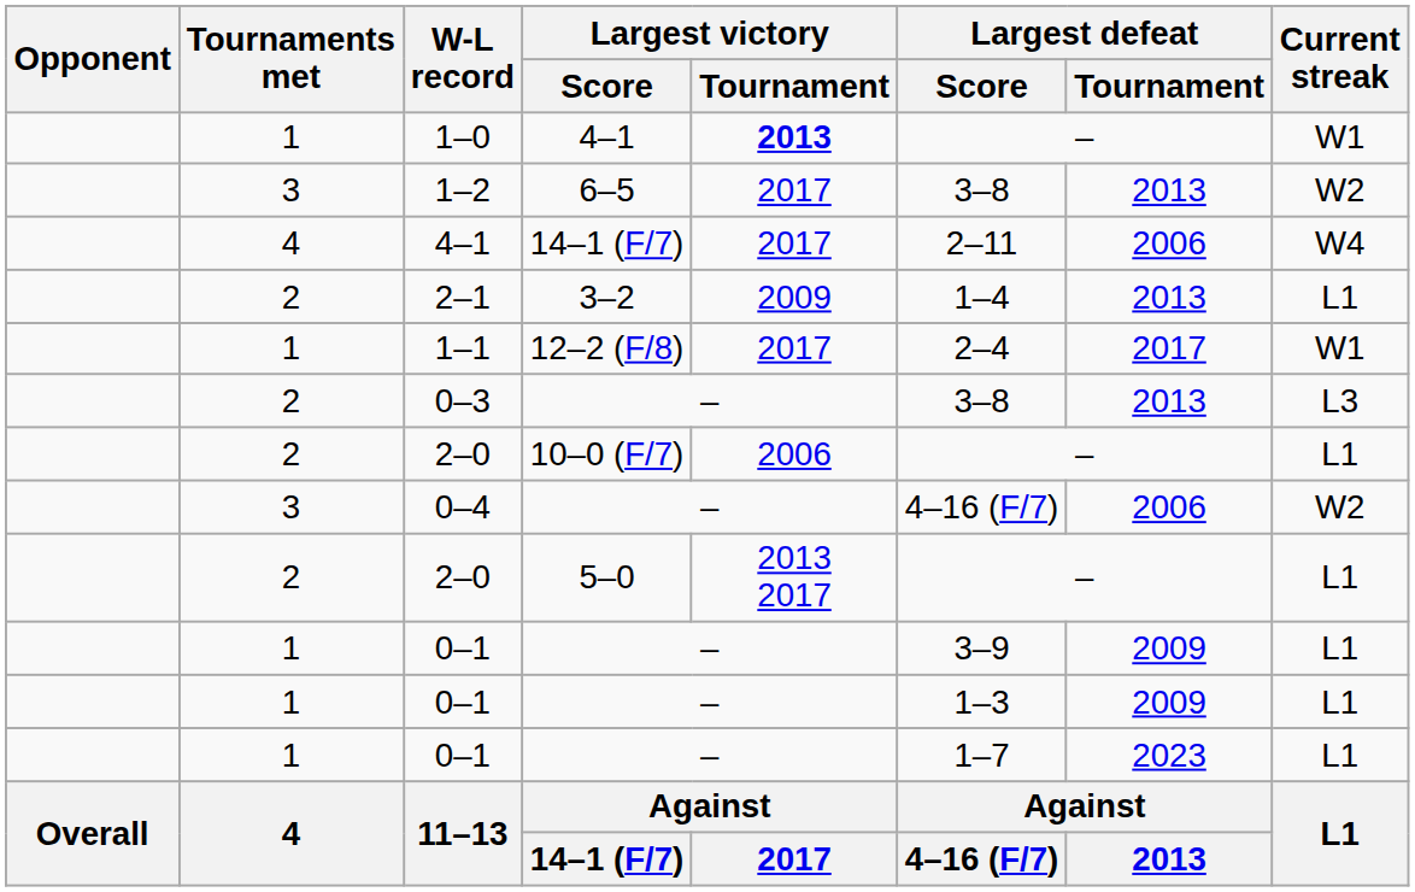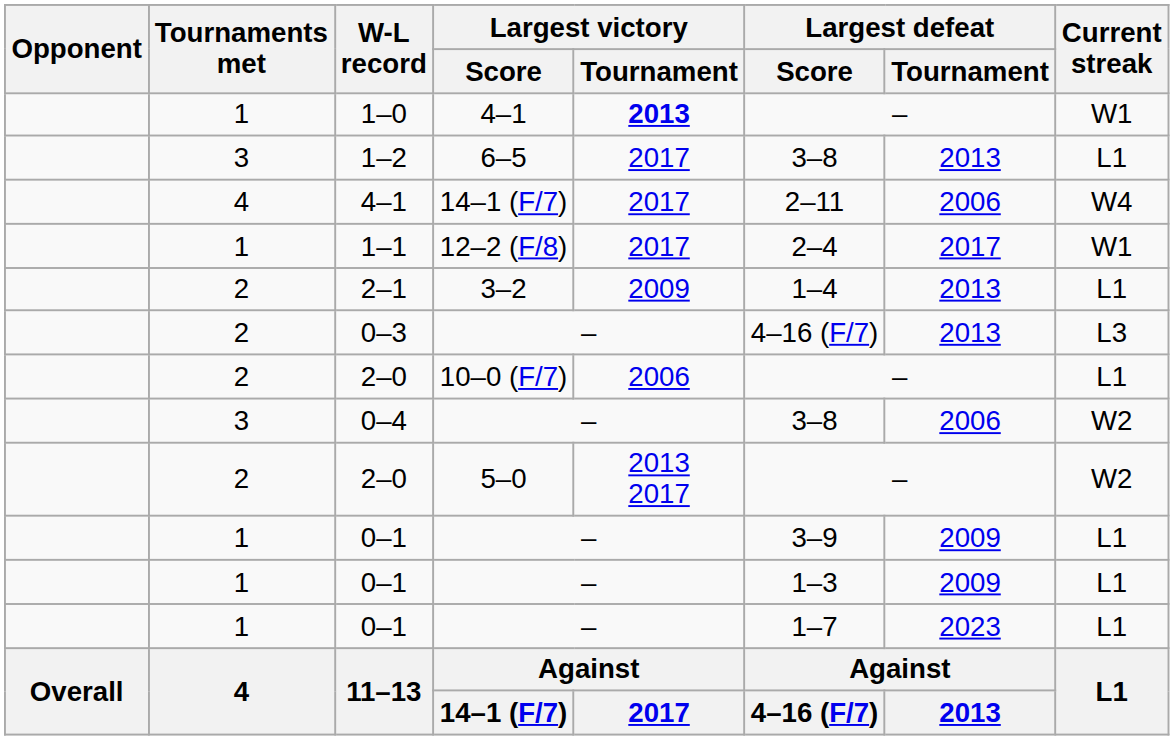 <table class="wikitable" border=1 style="border-collapse:collapse; font-size:90%; text-align:center;" cellpadding=3 cellspacing=0>
 <tr>
 <th rowspan=2>Opponent</th>
 <th rowspan=2>Tournaments<br>met</th>
 <th rowspan=2>W-L<br>record</th>
 <th colspan=2>Largest victory</th>
 <th colspan=2>Largest defeat</th>
 <th rowspan=2>Current<br>streak</th>
 </tr>
 <tr>
 <th>Score</th>
 <th>Tournament</th>
 <th>Score</th>
 <th>Tournament</th>
 </tr>
 <tr>
 <td align=left></td>
 <td>1</td>
 <td>1–0</td>
 <td>4–1</td>
 <td><strong><a href='#'>2013</a></strong></td>
 <td colspan=2>–</td>
 <td>W1</td>
 </tr>
 <tr>
 <td align=left></td>
 <td>3</td>
 <td>1–2</td>
 <td>6–5</td>
 <td><a href='#'>2017</a></td>
 <td>3–8</td>
 <td><a href='#'>2013</a></td>
-<td>W2</td>
+<td>L1</td>
 </tr>
 <tr>
 <td align=left></td>
 <td>4</td>
 <td>4–1</td>
 <td>14–1 (<a href='#'>F/7</a>)</td>
 <td><a href='#'>2017</a></td>
 <td>2–11</td>
 <td><a href='#'>2006</a></td>
 <td>W4</td>
-</tr>
-<tr>
-<td align=left></td>
-<td>2</td>
-<td>2–1</td>
-<td>3–2</td>
-<td><a href='#'>2009</a></td>
-<td>1–4</td>
-<td><a href='#'>2013</a></td>
-<td>L1</td>
 </tr>
 <tr>
 <td align=left></td>
 <td>1</td>
 <td>1–1</td>
 <td>12–2 (<a href='#'>F/8</a>)</td>
 <td><a href='#'>2017</a></td>
 <td>2–4</td>
 <td><a href='#'>2017</a></td>
 <td>W1</td>
 </tr>
 <tr>
 <td align=left></td>
 <td>2</td>
+<td>2–1</td>
+<td>3–2</td>
+<td><a href='#'>2009</a></td>
+<td>1–4</td>
+<td><a href='#'>2013</a></td>
+<td>L1</td>
+</tr>
+<tr>
+<td align=left></td>
+<td>2</td>
 <td>0–3</td>
 <td colspan=2>–</td>
-<td>3–8</td>
+<td>4–16 (<a href='#'>F/7</a>)</td>
 <td><a href='#'>2013</a></td>
 <td>L3</td>
 </tr>
 <tr>
 <td align=left></td>
 <td>2</td>
 <td>2–0</td>
 <td>10–0 (<a href='#'>F/7</a>)</td>
 <td><a href='#'>2006</a></td>
 <td colspan=2>–</td>
 <td>L1</td>
 </tr>
 <tr>
 <td align=left></td>
 <td>3</td>
 <td>0–4</td>
 <td colspan=2>–</td>
-<td>4–16 (<a href='#'>F/7</a>)</td>
+<td>3–8</td>
 <td><a href='#'>2006</a></td>
 <td>W2</td>
 </tr>
 <tr>
 <td align=left></td>
 <td>2</td>
 <td>2–0</td>
 <td>5–0</td>
 <td><a href='#'>2013</a><br><a href='#'>2017</a></td>
 <td colspan=2>–</td>
-<td>L1</td>
+<td>W2</td>
 </tr>
 <tr>
 <td align=left></td>
 <td>1</td>
 <td>0–1</td>
 <td colspan=2>–</td>
 <td>3–9</td>
 <td><a href='#'>2009</a></td>
 <td>L1</td>
 </tr>
 <tr>
 <td align=left></td>
 <td>1</td>
 <td>0–1</td>
 <td colspan=2>–</td>
 <td>1–3</td>
 <td><a href='#'>2009</a></td>
 <td>L1</td>
 </tr>
 <tr>
 <td align=left></td>
 <td>1</td>
 <td>0–1</td>
 <td colspan=2>–</td>
 <td>1–7</td>
 <td><a href='#'>2023</a></td>
 <td>L1</td>
 </tr>
 <tr>
 <th rowspan=2 align=left>Overall</th>
 <th rowspan=2>4</th>
 <th rowspan=2>11–13</th>
 <th colspan=2>Against </th>
 <th colspan=2>Against </th>
 <th rowspan=2>L1</th>
 </tr>
 <tr>
 <th>14–1 (<a href='#'>F/7</a>)</th>
 <th><a href='#'>2017</a></th>
 <th>4–16 (<a href='#'>F/7</a>)</th>
 <th><a href='#'>2013</a></th>
 </tr>
 </table>
